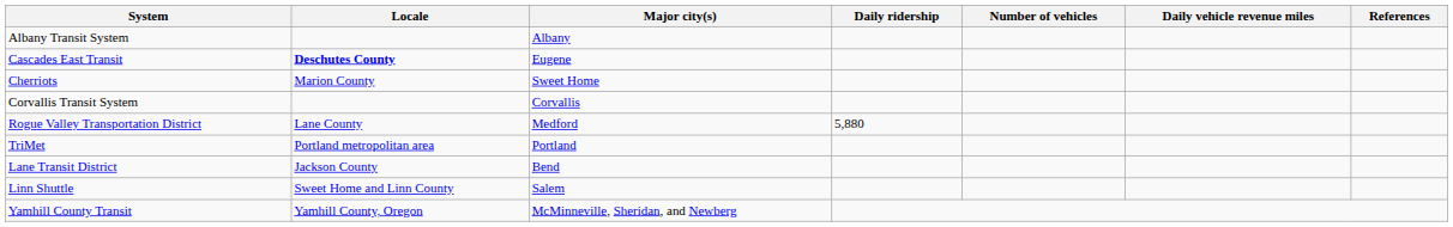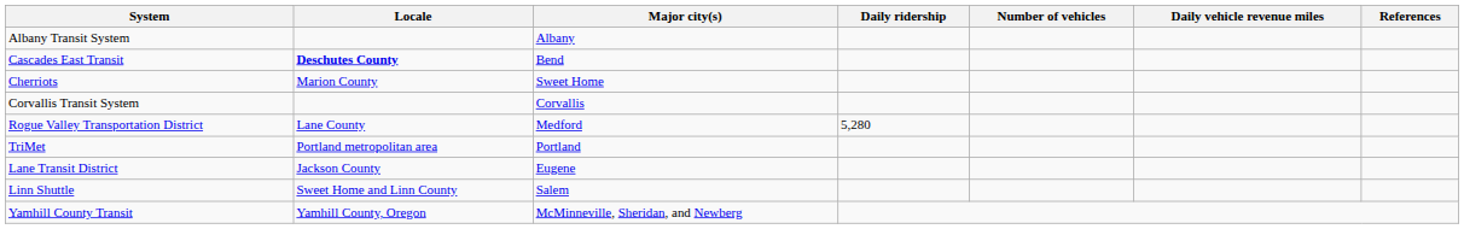 <table class="wikitable sortable" style="font-size: 90%; width: 100%">
 <tr>
 <th>System</th>
 <th>Locale</th>
 <th>Major city(s)</th>
 <th>Daily ridership</th>
 <th>Number of vehicles</th>
 <th>Daily vehicle revenue miles</th>
 <th>References</th>
 </tr>
 <tr>
 <td>Albany Transit System</td>
 <td></td>
 <td><a href='#'>Albany</a></td>
 <td></td>
 <td></td>
 <td></td>
 <td></td>
 </tr>
 <tr>
 <td><a href='#'>Cascades East Transit</a></td>
 <td><strong><a href='#'>Deschutes County</a></strong></td>
-<td><a href='#'>Eugene</a></td>
+<td><a href='#'>Bend</a></td>
 <td></td>
 <td></td>
 <td></td>
 <td></td>
 </tr>
 <tr>
 <td><a href='#'>Cherriots</a></td>
 <td><a href='#'>Marion County</a></td>
 <td><a href='#'>Sweet Home</a></td>
 <td></td>
 <td></td>
 <td></td>
 <td></td>
 </tr>
 <tr>
 <td>Corvallis Transit System</td>
 <td></td>
 <td><a href='#'>Corvallis</a></td>
 <td></td>
 <td></td>
 <td></td>
 <td></td>
 </tr>
 <tr>
 <td><a href='#'>Rogue Valley Transportation District</a></td>
 <td><a href='#'>Lane County</a></td>
 <td><a href='#'>Medford</a></td>
-<td>5,880</td>
+<td>5,280</td>
 <td></td>
 <td></td>
 <td></td>
 </tr>
 <tr>
 <td><a href='#'>TriMet</a></td>
 <td><a href='#'>Portland metropolitan area</a></td>
 <td><a href='#'>Portland</a></td>
 <td></td>
 <td></td>
 <td></td>
 <td></td>
 </tr>
 <tr>
 <td><a href='#'>Lane Transit District</a></td>
 <td><a href='#'>Jackson County</a></td>
-<td><a href='#'>Bend</a></td>
+<td><a href='#'>Eugene</a></td>
 <td></td>
 <td></td>
 <td></td>
 <td></td>
 </tr>
 <tr>
 <td><a href='#'>Linn Shuttle</a></td>
 <td><a href='#'>Sweet Home and Linn County</a></td>
 <td><a href='#'>Salem</a></td>
 <td></td>
 <td></td>
 <td></td>
 <td></td>
 </tr>
 <tr>
 <td><a href='#'>Yamhill County Transit</a></td>
 <td><a href='#'>Yamhill County, Oregon</a></td>
 <td><a href='#'>McMinneville</a>, <a href='#'>Sheridan</a>, and <a href='#'>Newberg</a></td>
 </tr>
 </table>
